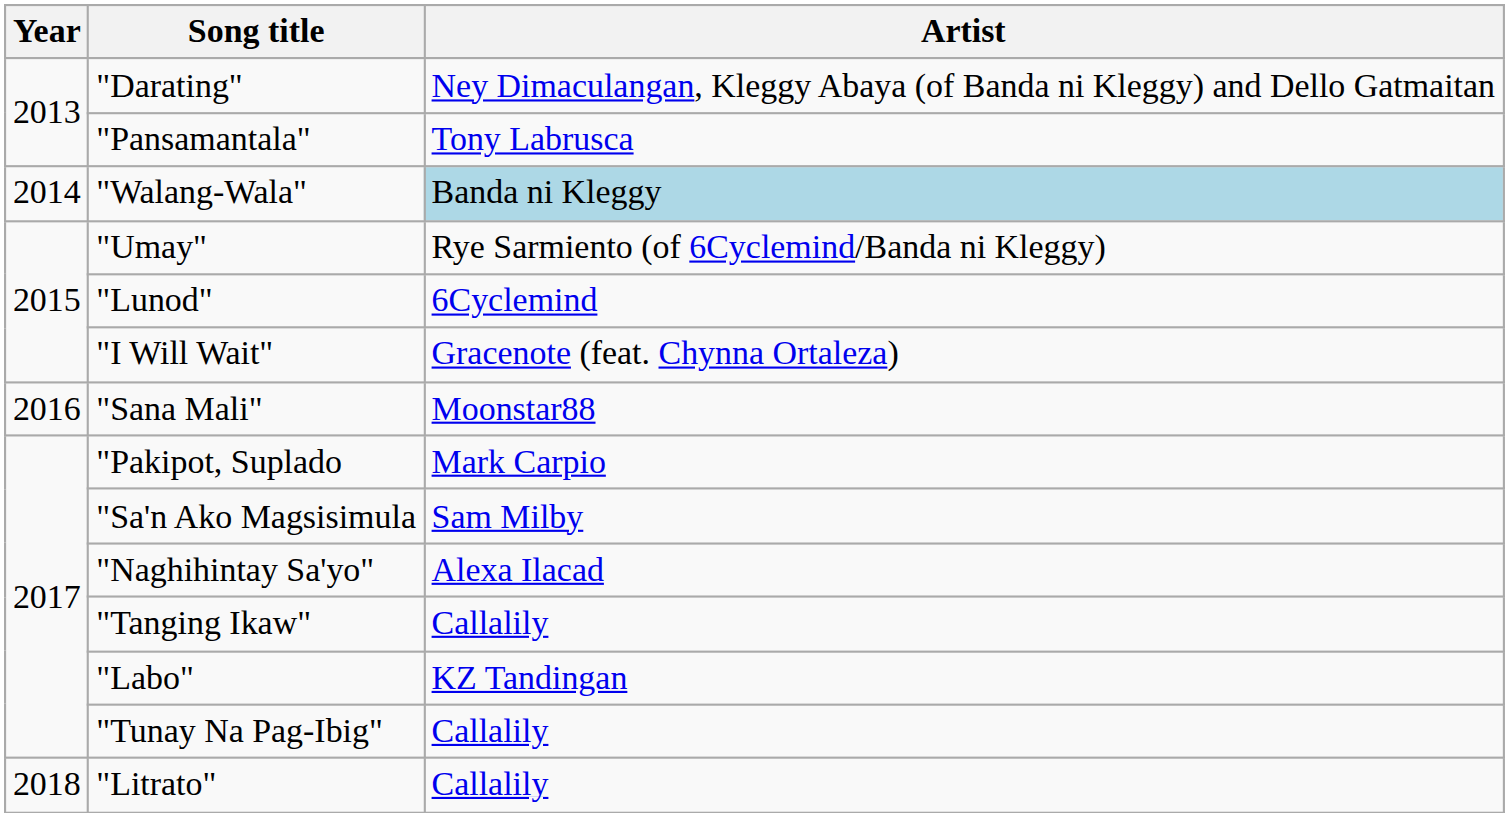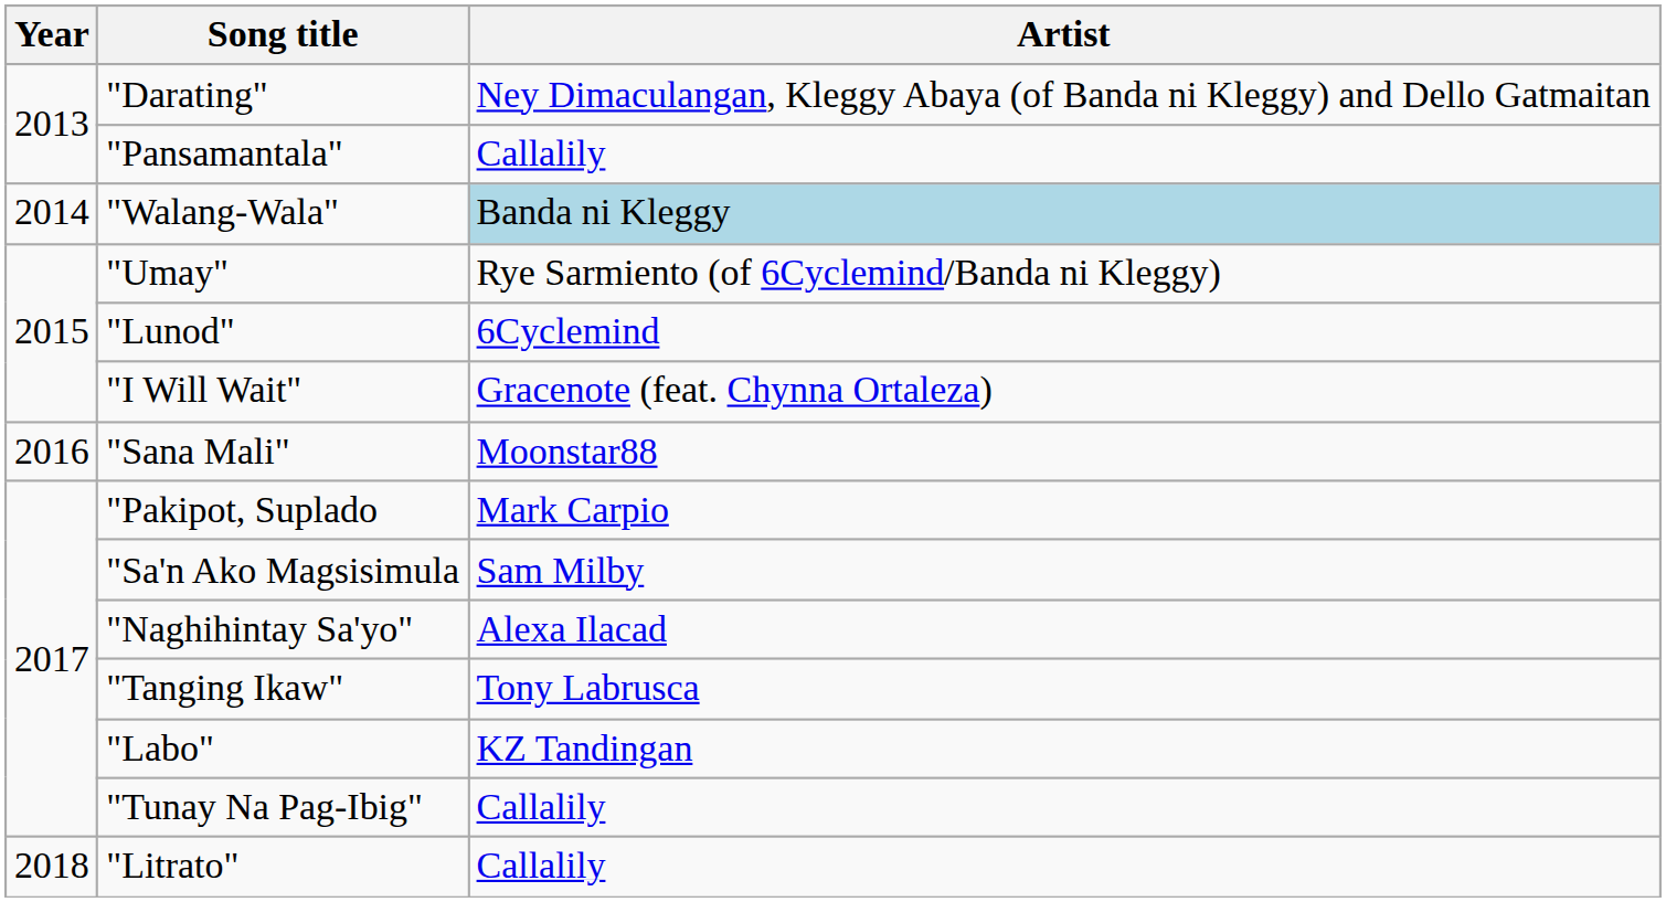 <table class="wikitable">
 <tr>
 <th>Year</th>
 <th>Song title</th>
 <th>Artist</th>
 </tr>
 <tr>
 <td rowspan="2">2013</td>
 <td>"Darating"</td>
 <td><a href='#'>Ney Dimaculangan</a>, Kleggy Abaya (of Banda ni Kleggy) and Dello Gatmaitan</td>
 </tr>
 <tr>
 <td>"Pansamantala"</td>
-<td><a href='#'>Tony Labrusca</a></td>
+<td><a href='#'>Callalily</a></td>
 </tr>
 <tr>
 <td>2014</td>
 <td>"Walang-Wala"</td>
 <td style="background: lightblue;">Banda ni Kleggy</td>
 </tr>
 <tr>
 <td rowspan="3">2015</td>
 <td>"Umay"</td>
 <td>Rye Sarmiento (of <a href='#'>6Cyclemind</a>/Banda ni Kleggy)</td>
 </tr>
 <tr>
 <td>"Lunod"</td>
 <td><a href='#'>6Cyclemind</a></td>
 </tr>
 <tr>
 <td>"I Will Wait"</td>
 <td><a href='#'>Gracenote</a> (feat. <a href='#'>Chynna Ortaleza</a>)</td>
 </tr>
 <tr>
 <td>2016</td>
 <td>"Sana Mali"</td>
 <td><a href='#'>Moonstar88</a></td>
 </tr>
 <tr>
 <td rowspan="6">2017</td>
 <td>"Pakipot, Suplado</td>
 <td><a href='#'>Mark Carpio</a></td>
 </tr>
 <tr>
 <td>"Sa'n Ako Magsisimula</td>
 <td><a href='#'>Sam Milby</a></td>
 </tr>
 <tr>
 <td>"Naghihintay Sa'yo"</td>
 <td><a href='#'>Alexa Ilacad</a></td>
 </tr>
 <tr>
 <td>"Tanging Ikaw"</td>
-<td><a href='#'>Callalily</a></td>
+<td><a href='#'>Tony Labrusca</a></td>
 </tr>
 <tr>
 <td>"Labo"</td>
 <td><a href='#'>KZ Tandingan</a></td>
 </tr>
 <tr>
 <td>"Tunay Na Pag-Ibig"</td>
 <td><a href='#'>Callalily</a></td>
 </tr>
 <tr>
 <td>2018</td>
 <td>"Litrato"</td>
 <td><a href='#'>Callalily</a></td>
 </tr>
 </table>
